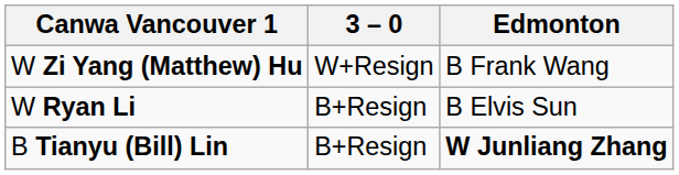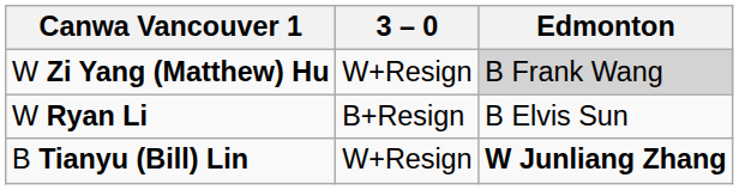 <table class="wikitable">
 <tr>
 <th>Canwa Vancouver 1</th>
 <th>3 – 0</th>
 <th>Edmonton</th>
 </tr>
 <tr>
 <td>W <strong>Zi Yang (Matthew) Hu</strong></td>
 <td>W+Resign</td>
-<td>B Frank Wang</td>
+<td style="background: lightgrey;">B Frank Wang</td>
 </tr>
 <tr>
 <td>W <strong>Ryan Li</strong></td>
 <td>B+Resign</td>
 <td>B Elvis Sun</td>
 </tr>
 <tr>
 <td>B <strong>Tianyu (Bill) Lin</strong></td>
-<td>B+Resign</td>
+<td>W+Resign</td>
 <td><strong>W Junliang Zhang</strong></td>
 </tr>
 </table>
